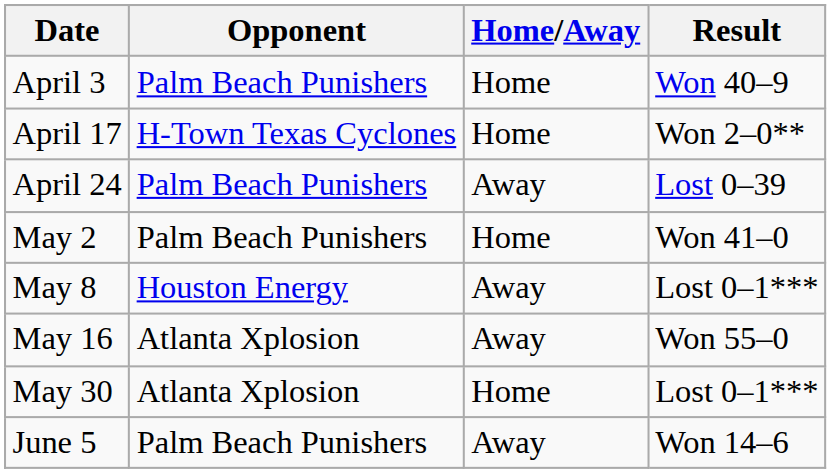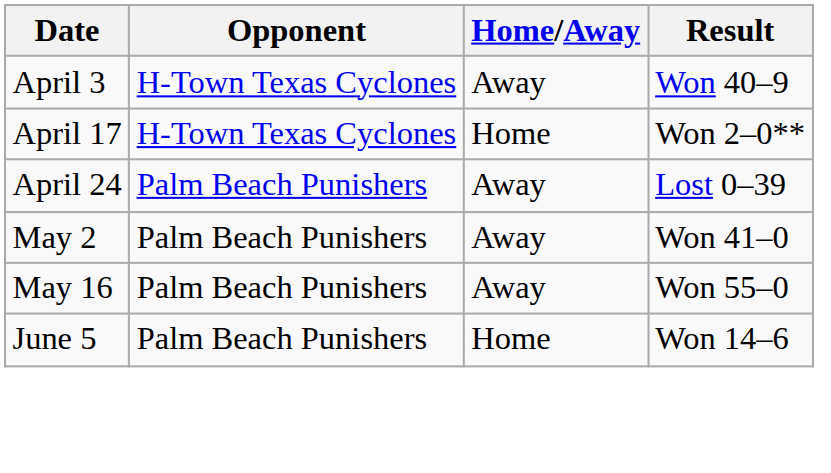 <table class="wikitable">
 <tr>
 <th>Date</th>
 <th>Opponent</th>
 <th><a href='#'>Home</a>/<a href='#'>Away</a></th>
 <th>Result</th>
 </tr>
 <tr>
 <td>April 3</td>
-<td><a href='#'>Palm Beach Punishers</a></td>
-<td>Home</td>
+<td><a href='#'>H-Town Texas Cyclones</a></td>
+<td>Away</td>
 <td><a href='#'>Won</a> 40–9</td>
 </tr>
 <tr>
 <td>April 17</td>
 <td><a href='#'>H-Town Texas Cyclones</a></td>
 <td>Home</td>
 <td>Won 2–0**</td>
 </tr>
 <tr>
 <td>April 24</td>
 <td><a href='#'>Palm Beach Punishers</a></td>
 <td>Away</td>
 <td><a href='#'>Lost</a> 0–39</td>
 </tr>
 <tr>
 <td>May 2</td>
 <td>Palm Beach Punishers</td>
-<td>Home</td>
+<td>Away</td>
 <td>Won 41–0</td>
 </tr>
 <tr>
-<td>May 8</td>
-<td><a href='#'>Houston Energy</a></td>
-<td>Away</td>
-<td>Lost 0–1***</td>
-</tr>
-<tr>
 <td>May 16</td>
-<td>Atlanta Xplosion</td>
+<td>Palm Beach Punishers</td>
 <td>Away</td>
 <td>Won 55–0</td>
 </tr>
 <tr>
-<td>May 30</td>
-<td>Atlanta Xplosion</td>
-<td>Home</td>
-<td>Lost 0–1***</td>
-</tr>
-<tr>
 <td>June 5</td>
 <td>Palm Beach Punishers</td>
-<td>Away</td>
+<td>Home</td>
 <td>Won 14–6</td>
 </tr>
 </table>
